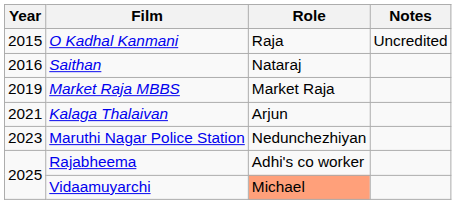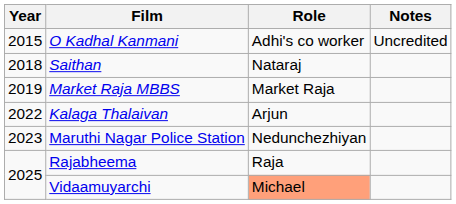 <table class="wikitable">
 <tr>
 <th>Year</th>
 <th>Film</th>
 <th>Role</th>
 <th>Notes</th>
 </tr>
 <tr>
 <td>2015</td>
 <td><em><a href='#'>O Kadhal Kanmani</a></em></td>
-<td>Raja</td>
+<td>Adhi's co worker</td>
 <td>Uncredited</td>
 </tr>
 <tr>
-<td>2016</td>
+<td>2018</td>
 <td><em><a href='#'>Saithan</a></em></td>
 <td>Nataraj</td>
 <td></td>
 </tr>
 <tr>
 <td>2019</td>
 <td><em><a href='#'>Market Raja MBBS</a></em></td>
 <td>Market Raja</td>
 <td></td>
 </tr>
 <tr>
-<td>2021</td>
+<td>2022</td>
 <td><em><a href='#'>Kalaga Thalaivan</a></td>
 <td>Arjun</td>
 <td></td>
 </tr>
 <tr>
 <td>2023</td>
 <td></em><a href='#'>Maruthi Nagar Police Station</a><em></td>
 <td>Nedunchezhiyan</td>
 <td></td>
 </tr>
 <tr>
 <td rowspan=2>2025</td>
 <td></em><a href='#'>Rajabheema</a><em></td>
-<td>Adhi's co worker</td>
+<td>Raja</td>
 <td></td>
 </tr>
 <tr>
 <td></em><a href='#'>Vidaamuyarchi</a><em></td>
 <td style="background: lightsalmon;">Michael</td>
 <td></td>
 </tr>
 </table>
